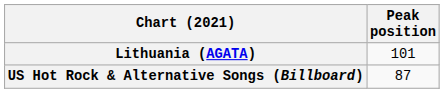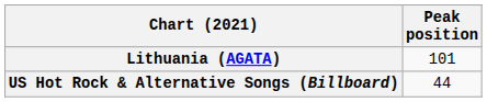 <table class="wikitable plainrowheaders" style="text-align:center">
 <tr>
 <th scope="col">Chart (2021)</th>
 <th scope="col">Peak <br> position</th>
 </tr>
 <tr>
 <th scope="row">Lithuania (<a href='#'>AGATA</a>)</th>
 <td>101</td>
 </tr>
 <tr>
 <th scope="row">US Hot Rock & Alternative Songs (<em>Billboard</em>)</th>
-<td>87</td>
+<td>44</td>
 </tr>
 </table>
